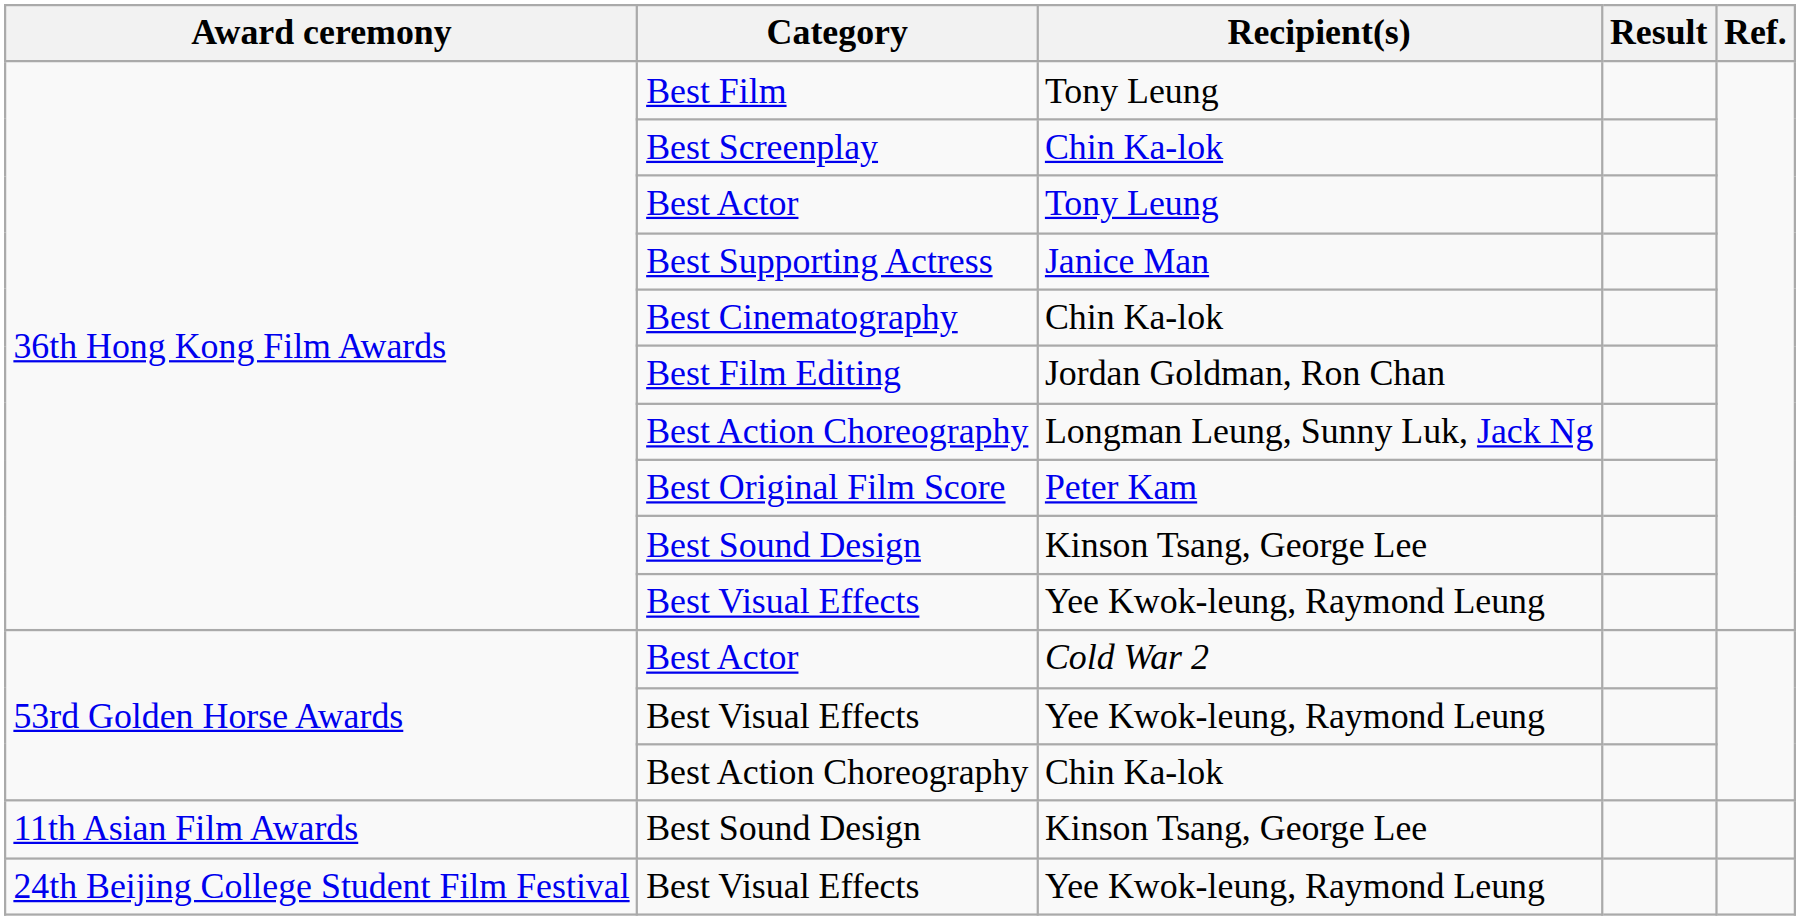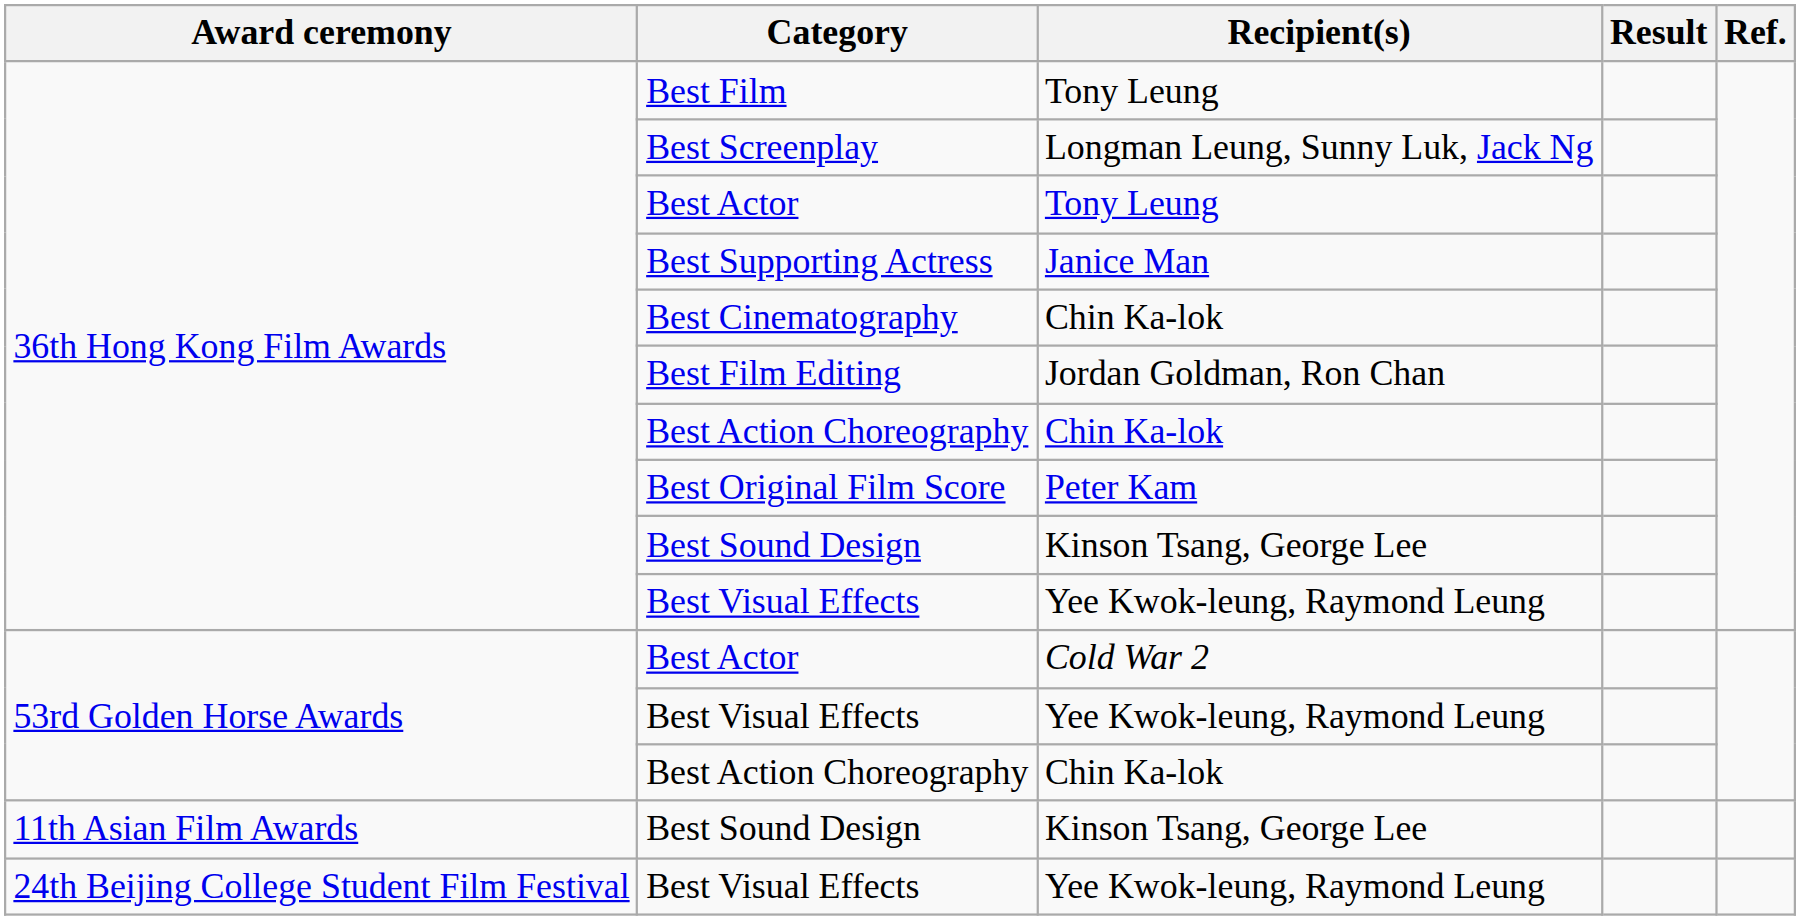 <table class="wikitable sortable">
 <tr>
 <th>Award ceremony</th>
 <th>Category</th>
 <th>Recipient(s)</th>
 <th>Result</th>
 <th>Ref.</th>
 </tr>
 <tr>
 <td rowspan=10><a href='#'>36th Hong Kong Film Awards</a></td>
 <td><a href='#'>Best Film</a></td>
 <td>Tony Leung</td>
 <td></td>
 <td rowspan=10></td>
 </tr>
 <tr>
 <td><a href='#'>Best Screenplay</a></td>
-<td><a href='#'>Chin Ka-lok</a></td>
+<td>Longman Leung, Sunny Luk, <a href='#'>Jack Ng</a></td>
 <td></td>
 </tr>
 <tr>
 <td><a href='#'>Best Actor</a></td>
 <td><a href='#'>Tony Leung</a></td>
 <td></td>
 </tr>
 <tr>
 <td><a href='#'>Best Supporting Actress</a></td>
 <td><a href='#'>Janice Man</a></td>
 <td></td>
 </tr>
 <tr>
 <td><a href='#'>Best Cinematography</a></td>
 <td>Chin Ka-lok</td>
 <td></td>
 </tr>
 <tr>
 <td><a href='#'>Best Film Editing</a></td>
 <td>Jordan Goldman, Ron Chan</td>
 <td></td>
 </tr>
 <tr>
 <td><a href='#'>Best Action Choreography</a></td>
-<td>Longman Leung, Sunny Luk, <a href='#'>Jack Ng</a></td>
+<td><a href='#'>Chin Ka-lok</a></td>
 <td></td>
 </tr>
 <tr>
 <td><a href='#'>Best Original Film Score</a></td>
 <td><a href='#'>Peter Kam</a></td>
 <td></td>
 </tr>
 <tr>
 <td><a href='#'>Best Sound Design</a></td>
 <td>Kinson Tsang, George Lee</td>
 <td></td>
 </tr>
 <tr>
 <td><a href='#'>Best Visual Effects</a></td>
 <td>Yee Kwok-leung, Raymond Leung</td>
 <td></td>
 </tr>
 <tr>
 <td rowspan=3><a href='#'>53rd Golden Horse Awards</a></td>
 <td><a href='#'>Best Actor</a></td>
 <td><em>Cold War 2</em></td>
 <td></td>
 <td rowspan=3></td>
 </tr>
 <tr>
 <td>Best Visual Effects</td>
 <td>Yee Kwok-leung, Raymond Leung</td>
 <td></td>
 </tr>
 <tr>
 <td>Best Action Choreography</td>
 <td>Chin Ka-lok</td>
 <td></td>
 </tr>
 <tr>
 <td><a href='#'>11th Asian Film Awards</a></td>
 <td>Best Sound Design</td>
 <td>Kinson Tsang, George Lee</td>
 <td></td>
 <td></td>
 </tr>
 <tr>
 <td><a href='#'>24th Beijing College Student Film Festival</a></td>
 <td>Best Visual Effects</td>
 <td>Yee Kwok-leung, Raymond Leung</td>
 <td></td>
 <td></td>
 </tr>
 </table>
